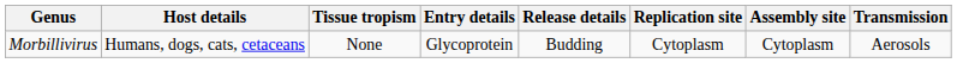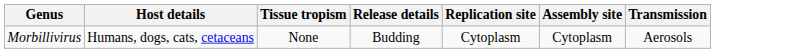 <table class="wikitable sortable" style="text-align:center">
 <tr>
 <th>Genus</th>
 <th>Host details</th>
 <th>Tissue tropism</th>
-<th>Entry details</th>
 <th>Release details</th>
 <th>Replication site</th>
 <th>Assembly site</th>
 <th>Transmission</th>
 </tr>
 <tr>
 <td><em>Morbillivirus</em></td>
 <td>Humans, dogs, cats, <a href='#'>cetaceans</a></td>
 <td>None</td>
-<td>Glycoprotein</td>
 <td>Budding</td>
 <td>Cytoplasm</td>
 <td>Cytoplasm</td>
 <td>Aerosols</td>
 </tr>
 </table>
